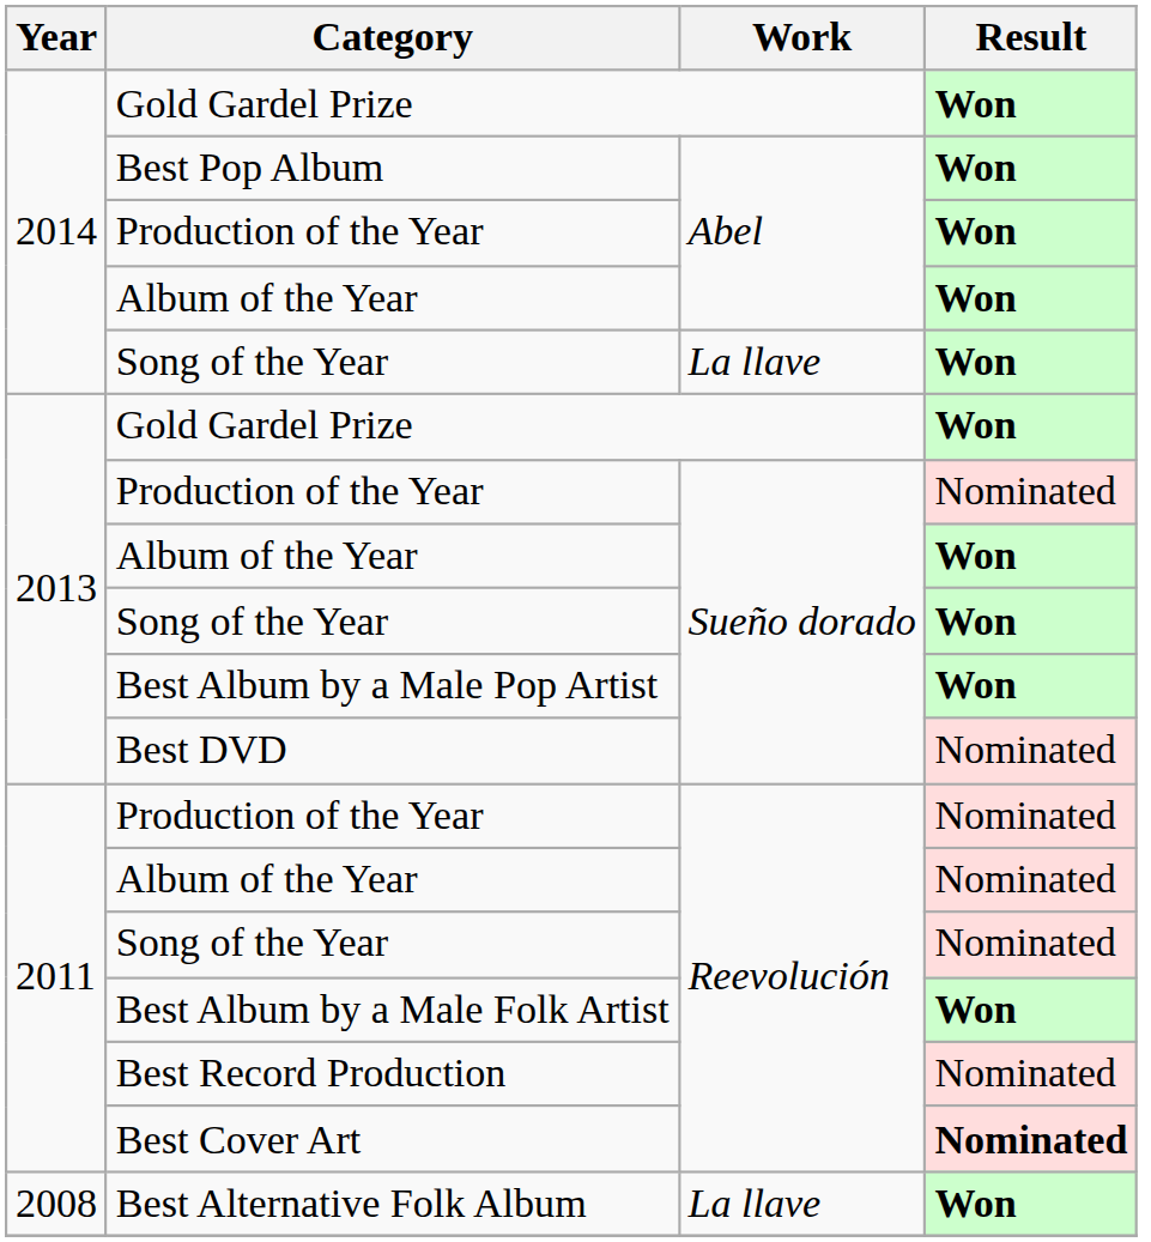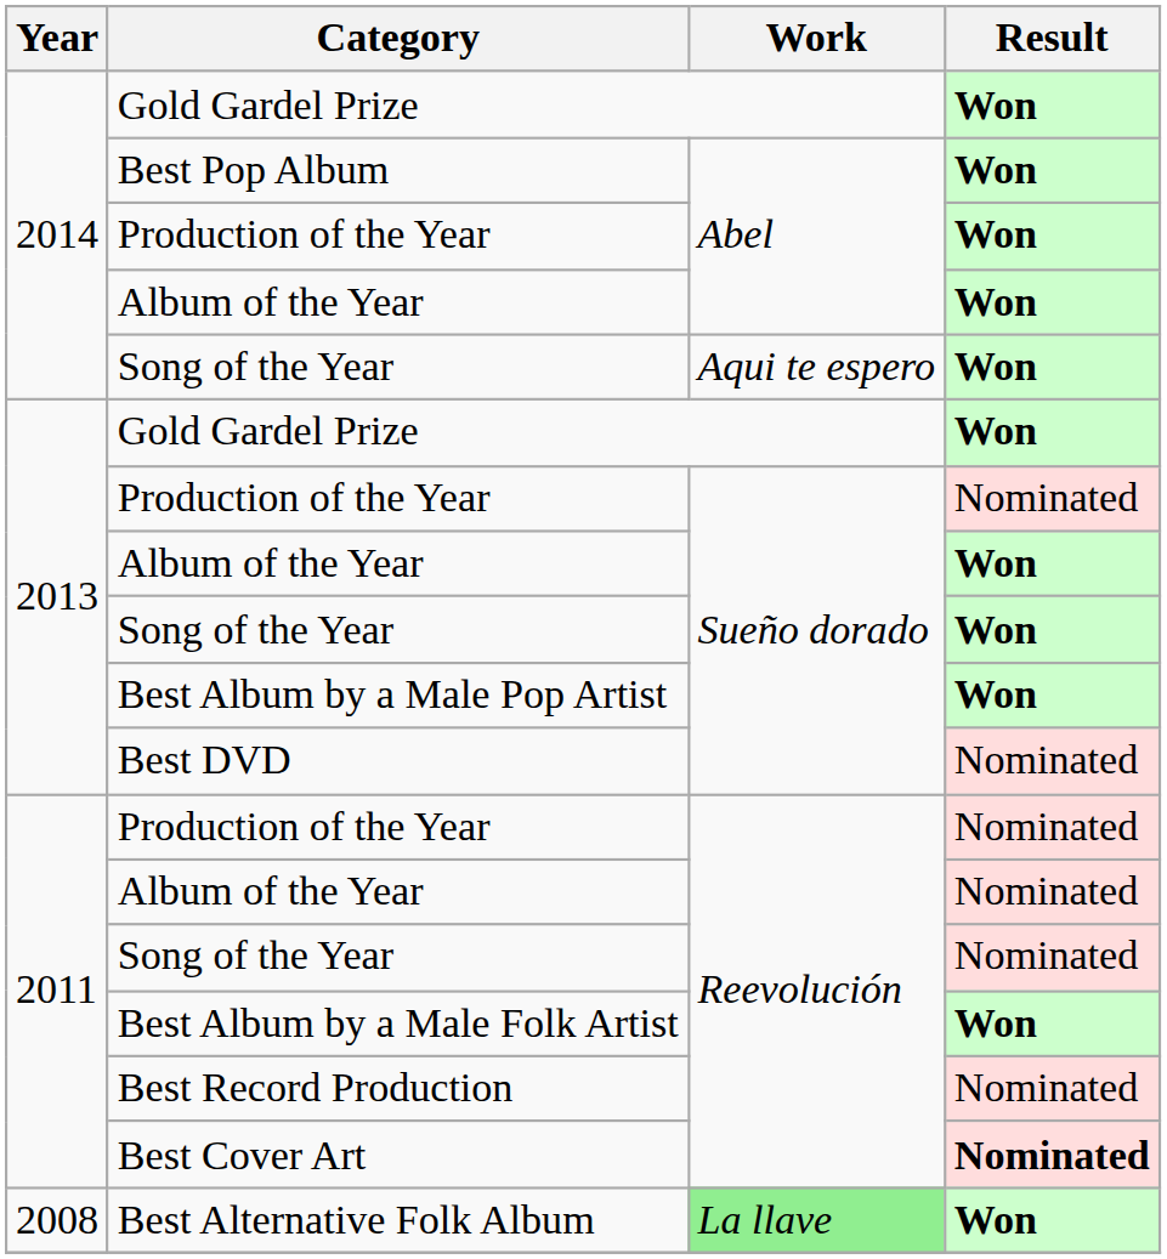 <table class="wikitable">
 <tr>
 <th>Year</th>
 <th>Category</th>
 <th>Work</th>
 <th>Result</th>
 </tr>
 <tr>
 <td rowspan=5>2014</td>
 <td colspan=2>Gold Gardel Prize</td>
 <td style="background: #ccffcc"><strong>Won</strong></td>
 </tr>
 <tr>
 <td>Best Pop Album</td>
 <td rowspan=3><em>Abel</em></td>
 <td style="background: #ccffcc"><strong>Won</strong></td>
 </tr>
 <tr>
 <td>Production of the Year</td>
 <td style="background: #ccffcc"><strong>Won</strong></td>
 </tr>
 <tr>
 <td>Album of the Year</td>
 <td style="background: #ccffcc"><strong>Won</strong></td>
 </tr>
 <tr>
 <td>Song of the Year</td>
-<td><em>La llave</em></td>
+<td><em>Aqui te espero</em></td>
 <td style="background: #ccffcc"><strong>Won</strong></td>
 </tr>
 <tr>
 <td rowspan=6>2013</td>
 <td colspan=2>Gold Gardel Prize</td>
 <td style="background: #ccffcc"><strong>Won</strong></td>
 </tr>
 <tr>
 <td>Production of the Year</td>
 <td rowspan=5><em>Sueño dorado</em></td>
 <td style="background: #ffdddd">Nominated</td>
 </tr>
 <tr>
 <td>Album of the Year</td>
 <td style="background: #ccffcc"><strong>Won</strong></td>
 </tr>
 <tr>
 <td>Song of the Year</td>
 <td style="background: #ccffcc"><strong>Won</strong></td>
 </tr>
 <tr>
 <td>Best Album by a Male Pop Artist</td>
 <td style="background: #ccffcc"><strong>Won</strong></td>
 </tr>
 <tr>
 <td>Best DVD</td>
 <td style="background: #ffdddd">Nominated</td>
 </tr>
 <tr>
 <td rowspan=6>2011</td>
 <td>Production of the Year</td>
 <td rowspan=6><em>Reevolución</em></td>
 <td style="background: #ffdddd">Nominated</td>
 </tr>
 <tr>
 <td>Album of the Year</td>
 <td style="background: #ffdddd">Nominated</td>
 </tr>
 <tr>
 <td>Song of the Year</td>
 <td style="background: #ffdddd">Nominated</td>
 </tr>
 <tr>
 <td>Best Album by a Male Folk Artist</td>
 <td style="background: #ccffcc"><strong>Won</strong></td>
 </tr>
 <tr>
 <td>Best Record Production</td>
 <td style="background: #ffdddd">Nominated</td>
 </tr>
 <tr>
 <td>Best Cover Art</td>
 <td style="background: #ffdddd"><strong>Nominated</strong></td>
 </tr>
 <tr>
 <td>2008</td>
 <td>Best Alternative Folk Album</td>
-<td><em>La llave</em></td>
+<td style="background: lightgreen;"><em>La llave</em></td>
 <td style="background: #ccffcc"><strong>Won</strong></td>
 </tr>
 <tr>
 </tr>
 </table>
